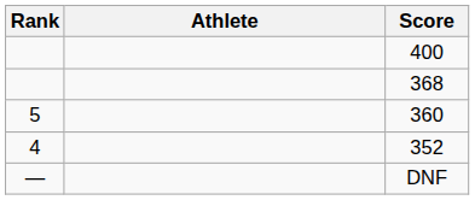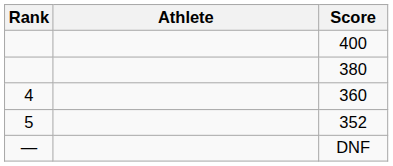 <table class=wikitable style="text-align:center">
 <tr>
 <th width=40>Rank</th>
 <th width=250>Athlete</th>
 <th width=60>Score</th>
 </tr>
 <tr>
 <td></td>
 <td align=left></td>
 <td>400</td>
 </tr>
 <tr>
 <td></td>
 <td align=left></td>
-<td>368</td>
+<td>380</td>
 </tr>
 <tr>
-<td>5</td>
+<td>4</td>
 <td align=left></td>
 <td>360</td>
 </tr>
 <tr>
-<td>4</td>
+<td>5</td>
 <td align=left></td>
 <td>352</td>
 </tr>
 <tr>
 <td>—</td>
 <td align=left></td>
 <td>DNF</td>
 </tr>
 </table>
